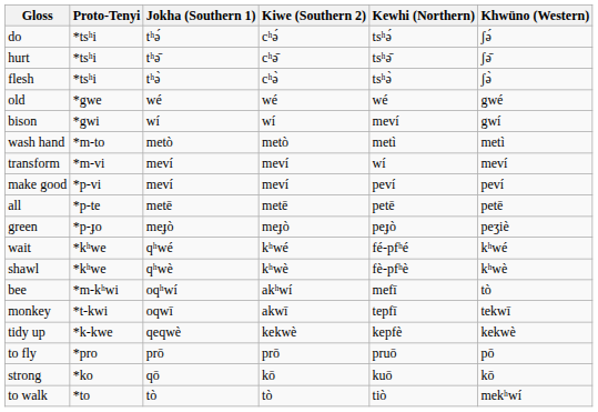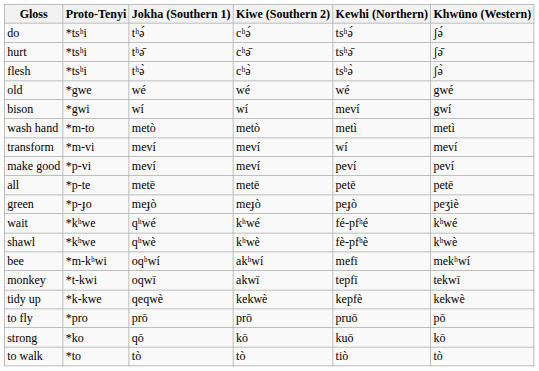 <table class="wikitable">
 <tr>
 <th>Gloss</th>
 <th>Proto-Tenyi</th>
 <th>Jokha (Southern 1)</th>
 <th>Kiwe (Southern 2)</th>
 <th>Kewhi (Northern)</th>
 <th>Khwüno (Western)</th>
 </tr>
 <tr>
 <td>do</td>
 <td>*tsʰi</td>
 <td>tʰə́</td>
 <td>cʰə́</td>
 <td>tsʰə́</td>
 <td>ʃə́</td>
 </tr>
 <tr>
 <td>hurt</td>
 <td>*tsʰi</td>
 <td>tʰə̄</td>
 <td>cʰə̄</td>
 <td>tsʰə̄</td>
 <td>ʃə̄</td>
 </tr>
 <tr>
 <td>flesh</td>
 <td>*tsʰi</td>
 <td>tʰə̀</td>
 <td>cʰə̀</td>
 <td>tsʰə̀</td>
 <td>ʃə̀</td>
 </tr>
 <tr>
 <td>old</td>
 <td>*gwe</td>
 <td>wé</td>
 <td>wé</td>
 <td>wé</td>
 <td>gwé</td>
 </tr>
 <tr>
 <td>bison</td>
 <td>*gwi</td>
 <td>wí</td>
 <td>wí</td>
 <td>meví</td>
 <td>gwí</td>
 </tr>
 <tr>
 <td>wash hand</td>
 <td>*m-to</td>
 <td>metò</td>
 <td>metò</td>
 <td>metì</td>
 <td>metì</td>
 </tr>
 <tr>
 <td>transform</td>
 <td>*m-vi</td>
 <td>meví</td>
 <td>meví</td>
 <td>wí</td>
 <td>meví</td>
 </tr>
 <tr>
 <td>make good</td>
 <td>*p-vi</td>
 <td>meví</td>
 <td>meví</td>
 <td>peví</td>
 <td>peví</td>
 </tr>
 <tr>
 <td>all</td>
 <td>*p-te</td>
 <td>metē</td>
 <td>metē</td>
 <td>petē</td>
 <td>petē</td>
 </tr>
 <tr>
 <td>green</td>
 <td>*p-ɟo</td>
 <td>meɟò</td>
 <td>meɟò</td>
 <td>peɟò</td>
 <td>peʒiè</td>
 </tr>
 <tr>
 <td>wait</td>
 <td>*kʰwe</td>
 <td>qʰwé</td>
 <td>kʰwé</td>
 <td>fé-pfʰé</td>
 <td>kʰwé</td>
 </tr>
 <tr>
 <td>shawl</td>
 <td>*kʰwe</td>
 <td>qʰwè</td>
 <td>kʰwè</td>
 <td>fè-pfʰè</td>
 <td>kʰwè</td>
 </tr>
 <tr>
 <td>bee</td>
 <td>*m-kʰwi</td>
 <td>oqʰwí</td>
 <td>akʰwí</td>
 <td>mefī</td>
-<td>tò</td>
+<td>mekʰwí</td>
 </tr>
 <tr>
 <td>monkey</td>
 <td>*t-kwi</td>
 <td>oqwī</td>
 <td>akwī</td>
 <td>tepfī</td>
 <td>tekwī</td>
 </tr>
 <tr>
 <td>tidy up</td>
 <td>*k-kwe</td>
 <td>qeqwè</td>
 <td>kekwè</td>
 <td>kepfè</td>
 <td>kekwè</td>
 </tr>
 <tr>
 <td>to fly</td>
 <td>*pro</td>
 <td>prō</td>
 <td>prō</td>
 <td>pruō</td>
 <td>pō</td>
 </tr>
 <tr>
 <td>strong</td>
 <td>*ko</td>
 <td>qō</td>
 <td>kō</td>
 <td>kuō</td>
 <td>kō</td>
 </tr>
 <tr>
 <td>to walk</td>
 <td>*to</td>
 <td>tò</td>
 <td>tò</td>
 <td>tiò</td>
-<td>mekʰwí</td>
+<td>tò</td>
 </tr>
 </table>
